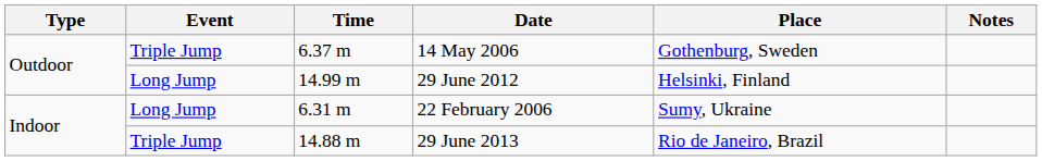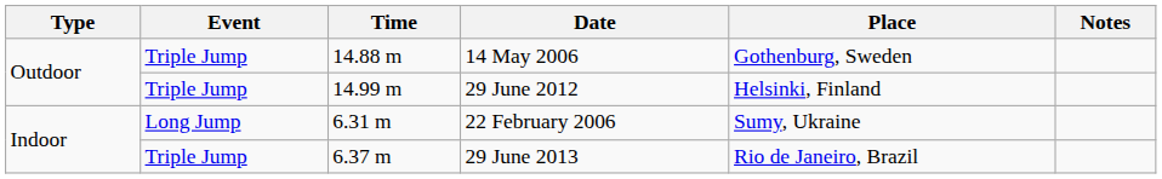 <table class="wikitable" width=55%>
 <tr>
 <th>Type</th>
 <th>Event</th>
 <th>Time</th>
 <th>Date</th>
 <th>Place</th>
 <th>Notes</th>
 </tr>
 <tr>
 <td rowspan=2>Outdoor</td>
 <td><a href='#'>Triple Jump</a></td>
-<td>6.37 m</td>
+<td>14.88 m</td>
 <td>14 May 2006</td>
 <td><a href='#'>Gothenburg</a>, Sweden</td>
 <td></td>
 </tr>
 <tr>
-<td><a href='#'>Long Jump</a></td>
+<td><a href='#'>Triple Jump</a></td>
 <td>14.99 m</td>
 <td>29 June 2012</td>
 <td><a href='#'>Helsinki</a>, Finland</td>
 <td></td>
 </tr>
 <tr>
 <td rowspan=2>Indoor</td>
 <td><a href='#'>Long Jump</a></td>
 <td>6.31 m</td>
 <td>22 February 2006</td>
 <td><a href='#'>Sumy</a>, Ukraine</td>
 <td></td>
 </tr>
 <tr>
 <td><a href='#'>Triple Jump</a></td>
-<td>14.88 m</td>
+<td>6.37 m</td>
 <td>29 June 2013</td>
 <td><a href='#'>Rio de Janeiro</a>, Brazil</td>
 <td></td>
 </tr>
 </table>
